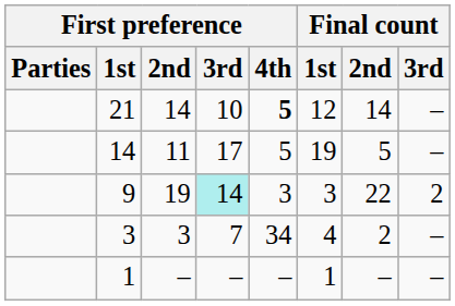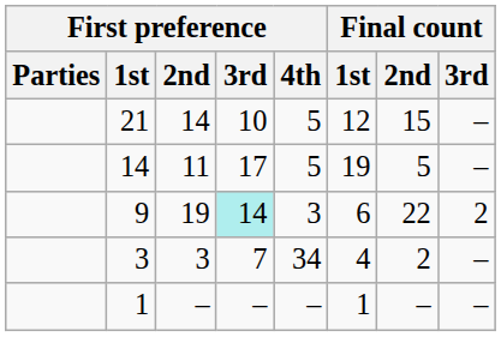 <table class="wikitable" style="text-align:right;">
 <tr>
 <th colspan="5">First preference</th>
 <th colspan="3">Final count</th>
 </tr>
 <tr>
 <th style="text-align:left;">Parties</th>
 <th>1st</th>
 <th>2nd</th>
 <th>3rd</th>
 <th>4th</th>
 <th>1st</th>
 <th>2nd</th>
 <th>3rd</th>
 </tr>
 <tr>
 <td style="text-align:left;"></td>
 <td>21</td>
 <td>14</td>
 <td>10</td>
-<td><strong>5</strong></td>
+<td>5</td>
 <td>12</td>
-<td>14</td>
+<td>15</td>
 <td>–</td>
 </tr>
 <tr>
 <td style="text-align:left;"></td>
 <td>14</td>
 <td>11</td>
 <td>17</td>
 <td>5</td>
 <td>19</td>
 <td>5</td>
 <td>–</td>
 </tr>
 <tr>
 <td style="text-align:left;"></td>
 <td>9</td>
 <td>19</td>
 <td style="background: paleturquoise;">14</td>
 <td>3</td>
-<td>3</td>
+<td>6</td>
 <td>22</td>
 <td>2</td>
 </tr>
 <tr>
 <td style="text-align:left;"></td>
 <td>3</td>
 <td>3</td>
 <td>7</td>
 <td>34</td>
 <td>4</td>
 <td>2</td>
 <td>–</td>
 </tr>
 <tr>
 <td style="text-align:left;"></td>
 <td>1</td>
 <td>–</td>
 <td>–</td>
 <td>–</td>
 <td>1</td>
 <td>–</td>
 <td>–</td>
 </tr>
 </table>
